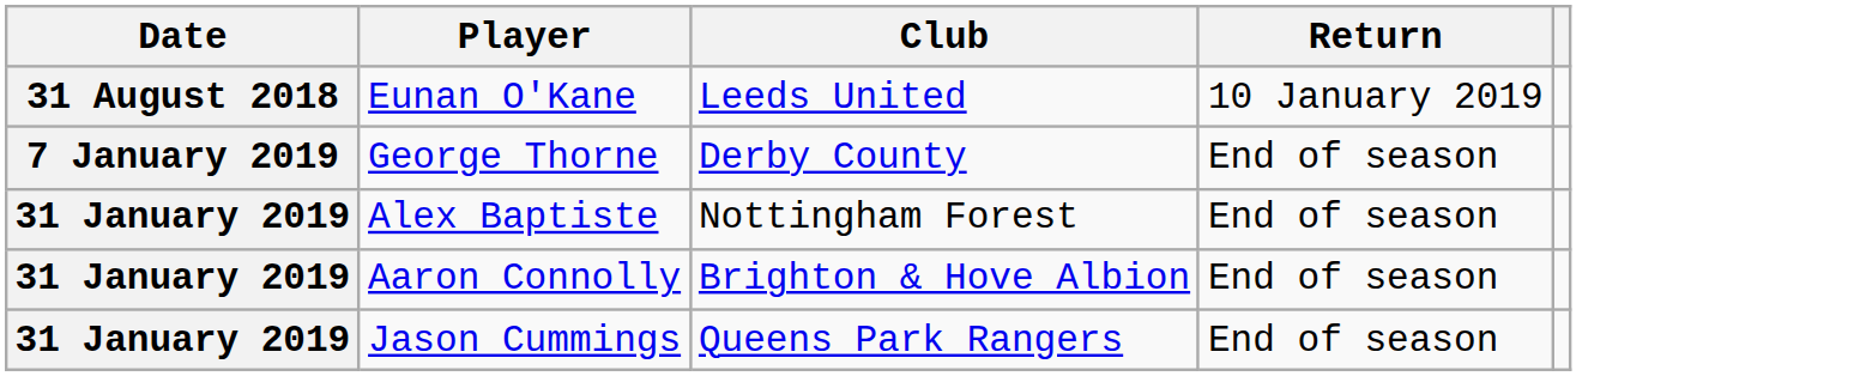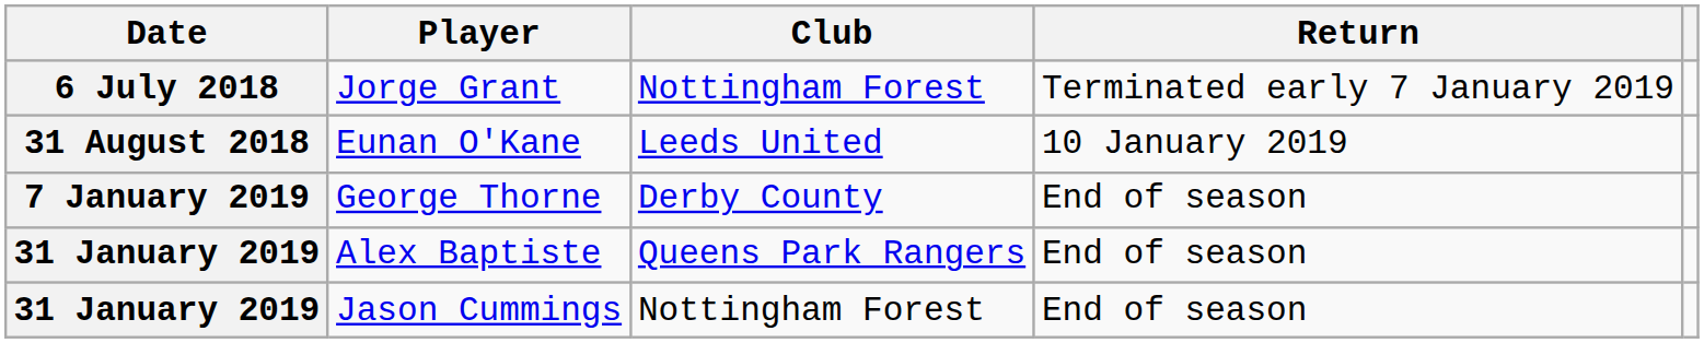 <table class="wikitable plainrowheaders">
 <tr>
 <th scope=col>Date</th>
 <th scope=col>Player</th>
 <th scope=col>Club</th>
 <th scope=col>Return</th>
 <th scope=col class=unsortable></th>
+</tr>
+<tr>
+<th scope=row>6 July 2018</th>
+<td><a href='#'>Jorge Grant</a></td>
+<td><a href='#'>Nottingham Forest</a></td>
+<td>Terminated early 7 January 2019</td>
+<td style="text-align:center;"></td>
 </tr>
 <tr>
 <th scope=row>31 August 2018</th>
 <td><a href='#'>Eunan O'Kane</a></td>
 <td><a href='#'>Leeds United</a></td>
 <td>10 January 2019</td>
 <td style="text-align:center;"></td>
 </tr>
 <tr>
 <th scope=row>7 January 2019</th>
 <td><a href='#'>George Thorne</a></td>
 <td><a href='#'>Derby County</a></td>
 <td>End of season</td>
 <td style="text-align:center;"></td>
 </tr>
 <tr>
 <th scope=row>31 January 2019</th>
 <td><a href='#'>Alex Baptiste</a></td>
-<td>Nottingham Forest</td>
-<td>End of season</td>
-<td style="text-align:center;"></td>
-</tr>
-<tr>
-<th scope=row>31 January 2019</th>
-<td><a href='#'>Aaron Connolly</a></td>
-<td><a href='#'>Brighton & Hove Albion</a></td>
+<td><a href='#'>Queens Park Rangers</a></td>
 <td>End of season</td>
 <td style="text-align:center;"></td>
 </tr>
 <tr>
 <th scope=row>31 January 2019</th>
 <td><a href='#'>Jason Cummings</a></td>
-<td><a href='#'>Queens Park Rangers</a></td>
+<td>Nottingham Forest</td>
 <td>End of season</td>
 <td style="text-align:center;"></td>
 </tr>
 </table>
